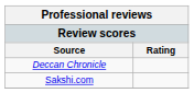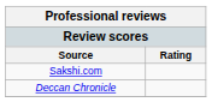 <table class="wikitable infobox" style="float:right; width:20%; font-size:80%; text-align:center; margin:0.5em 0 0.5em 1em; padding:0;" cellpadding="0">
 <tr>
 <th colspan=2 style="font-size:120%;">Professional reviews</th>
 </tr>
 <tr>
 <th colspan=2 style="background:#d1dbdf; font-size:120%;">Review scores</th>
 </tr>
 <tr>
 <th>Source</th>
 <th>Rating</th>
 </tr>
 <tr>
-<td><em><a href='#'>Deccan Chronicle</a></em></td>
+<td><a href='#'>Sakshi.com</a></td>
 <td></td>
 </tr>
 <tr>
-<td><a href='#'>Sakshi.com</a></td>
+<td><em><a href='#'>Deccan Chronicle</a></em></td>
 <td></td>
 </tr>
 <tr>
 </tr>
 </table>
